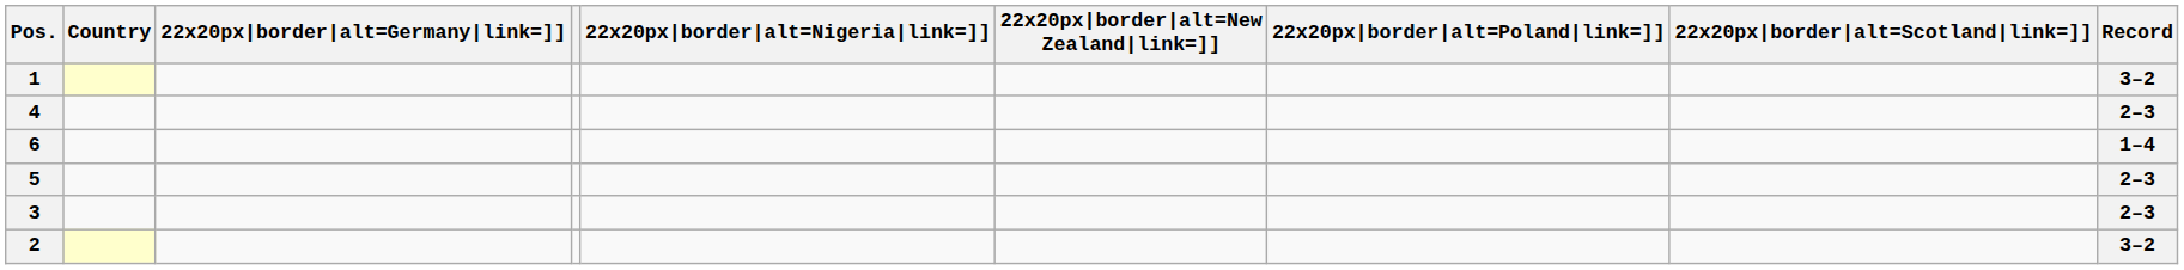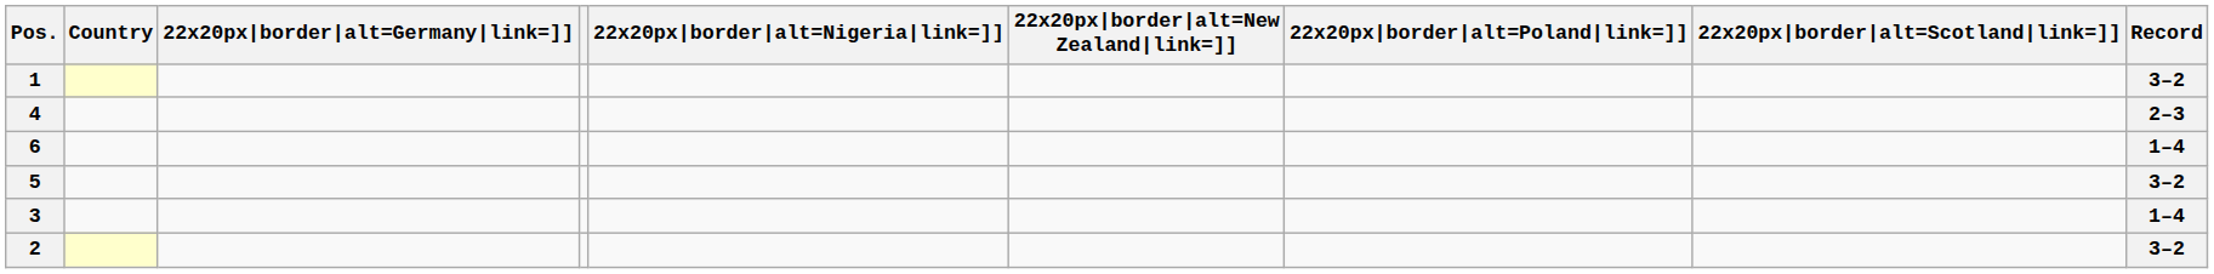 <table class="wikitable sortable nowrap" style="text-align:center; font-size:0.9em;">
 <tr>
 <th>Pos.</th>
 <th>Country</th>
 <th [[Image:>22x20px|border|alt=Germany|link=]]</th>
 <th></th>
 <th [[Image:>22x20px|border|alt=Nigeria|link=]]</th>
 <th [[Image:>22x20px|border|alt=New Zealand|link=]]</th>
 <th [[Image:>22x20px|border|alt=Poland|link=]]</th>
 <th [[Image:>22x20px|border|alt=Scotland|link=]]</th>
 <th>Record</th>
 </tr>
 <tr>
 <th>1</th>
 <td style="text-align:left; background:#ffffcc;"></td>
 <td></td>
 <td></td>
 <td></td>
 <td></td>
 <td></td>
 <td></td>
 <th>3–2</th>
 </tr>
 <tr>
 <th>4</th>
 <td style="text-align:left;"></td>
 <td></td>
 <td></td>
 <td></td>
 <td></td>
 <td></td>
 <td></td>
 <th>2–3</th>
 </tr>
 <tr>
 <th>6</th>
 <td style="text-align:left;"></td>
 <td></td>
 <td></td>
 <td></td>
 <td></td>
 <td></td>
 <td></td>
 <th>1–4</th>
 </tr>
 <tr>
 <th>5</th>
 <td style="text-align:left;"></td>
 <td></td>
 <td></td>
 <td></td>
 <td></td>
 <td></td>
 <td></td>
-<th>2–3</th>
+<th>3–2</th>
 </tr>
 <tr>
 <th>3</th>
 <td style="text-align:left;"></td>
 <td></td>
 <td></td>
 <td></td>
 <td></td>
 <td></td>
 <td></td>
-<th>2–3</th>
+<th>1–4</th>
 </tr>
 <tr>
 <th>2</th>
 <td style="text-align:left; background:#ffffcc;"></td>
 <td></td>
 <td></td>
 <td></td>
 <td></td>
 <td></td>
 <td></td>
 <th>3–2</th>
 </tr>
 </table>
